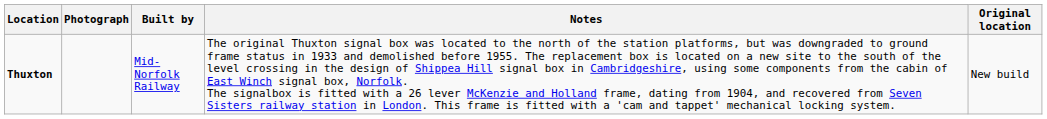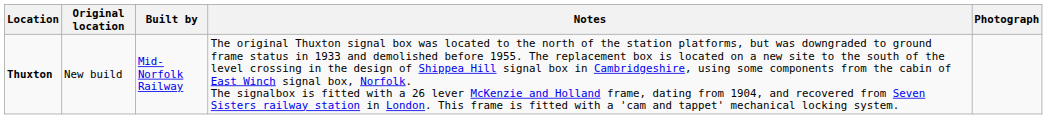 <table class="wikitable">
 <tr>
 <th>Location</th>
-<th>Photograph</th>
+<th>Original location</th>
 <th>Built by</th>
 <th>Notes</th>
-<th>Original location</th>
+<th>Photograph</th>
 </tr>
 <tr>
 <td><strong>Thuxton</strong></td>
-<td></td>
+<td>New build</td>
 <td><a href='#'>Mid-Norfolk Railway</a></td>
 <td>The original Thuxton signal box was located to the north of the station platforms, but was downgraded to ground frame status in 1933 and demolished before 1955.  The replacement box is located on a new site to the south of the level crossing in the design of <a href='#'>Shippea Hill</a> signal box in <a href='#'>Cambridgeshire</a>, using some components from the cabin of <a href='#'>East Winch</a> signal box, <a href='#'>Norfolk</a>.<br>The signalbox is fitted with a 26 lever <a href='#'>McKenzie and Holland</a> frame, dating from 1904, and recovered from <a href='#'>Seven Sisters railway station</a> in <a href='#'>London</a>.  This frame is fitted with a 'cam and tappet' mechanical locking system.</td>
-<td>New build</td>
+<td></td>
 </tr>
 </table>
